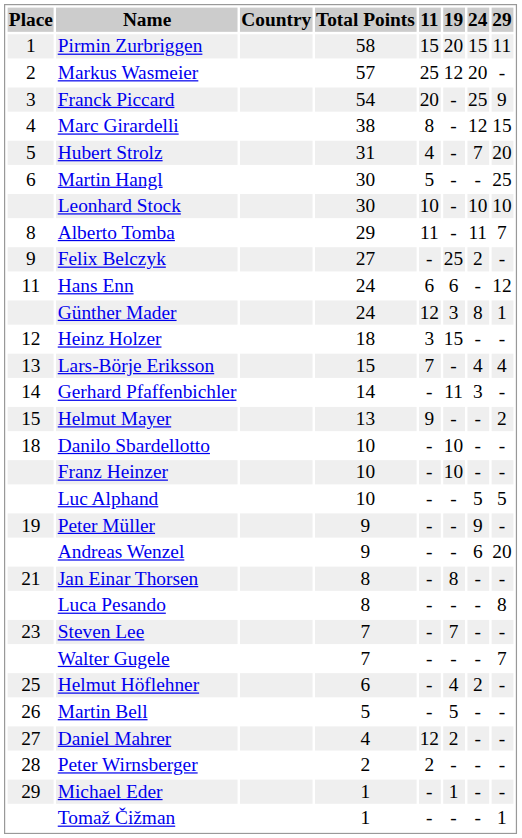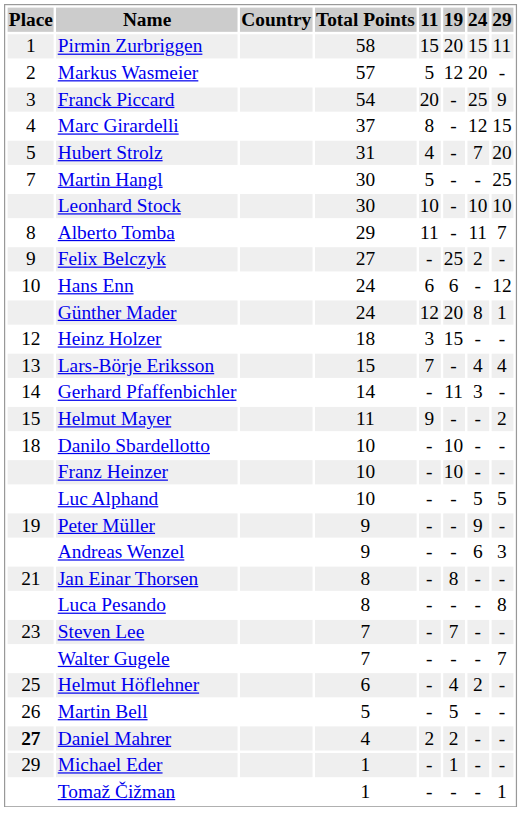 <table border="0" style="border: 1px solid #999; background-color:#FFFFFF; text-align:center">
 <tr align="center" bgcolor="#CCCCCC">
 <th>Place</th>
 <th>Name</th>
 <th>Country</th>
 <th>Total Points</th>
 <th>11</th>
 <th>19</th>
 <th>24</th>
 <th>29</th>
 </tr>
 <tr bgcolor="#EFEFEF">
 <td>1</td>
 <td align="left"><a href='#'>Pirmin Zurbriggen</a></td>
 <td align="left"></td>
 <td>58</td>
 <td>15</td>
 <td>20</td>
 <td>15</td>
 <td>11</td>
 </tr>
 <tr>
 <td>2</td>
 <td align="left"><a href='#'>Markus Wasmeier</a></td>
 <td align="left"></td>
 <td>57</td>
-<td>25</td>
+<td>5</td>
 <td>12</td>
 <td>20</td>
 <td>-</td>
 </tr>
 <tr bgcolor="#EFEFEF">
 <td>3</td>
 <td align="left"><a href='#'>Franck Piccard</a></td>
 <td align="left"></td>
 <td>54</td>
 <td>20</td>
 <td>-</td>
 <td>25</td>
 <td>9</td>
 </tr>
 <tr>
 <td>4</td>
 <td align="left"><a href='#'>Marc Girardelli</a></td>
 <td align="left"></td>
-<td>38</td>
+<td>37</td>
 <td>8</td>
 <td>-</td>
 <td>12</td>
 <td>15</td>
 </tr>
 <tr bgcolor="#EFEFEF">
 <td>5</td>
 <td align="left"><a href='#'>Hubert Strolz</a></td>
 <td align="left"></td>
 <td>31</td>
 <td>4</td>
 <td>-</td>
 <td>7</td>
 <td>20</td>
 </tr>
 <tr>
-<td>6</td>
+<td>7</td>
 <td align="left"><a href='#'>Martin Hangl</a></td>
 <td align="left"></td>
 <td>30</td>
 <td>5</td>
 <td>-</td>
 <td>-</td>
 <td>25</td>
 </tr>
 <tr bgcolor="#EFEFEF">
 <td></td>
 <td align="left"><a href='#'>Leonhard Stock</a></td>
 <td align="left"></td>
 <td>30</td>
 <td>10</td>
 <td>-</td>
 <td>10</td>
 <td>10</td>
 </tr>
 <tr>
 <td>8</td>
 <td align="left"><a href='#'>Alberto Tomba</a></td>
 <td align="left"></td>
 <td>29</td>
 <td>11</td>
 <td>-</td>
 <td>11</td>
 <td>7</td>
 </tr>
 <tr bgcolor="#EFEFEF">
 <td>9</td>
 <td align="left"><a href='#'>Felix Belczyk</a></td>
 <td align="left"></td>
 <td>27</td>
 <td>-</td>
 <td>25</td>
 <td>2</td>
 <td>-</td>
 </tr>
 <tr>
-<td>11</td>
+<td>10</td>
 <td align="left"><a href='#'>Hans Enn</a></td>
 <td align="left"></td>
 <td>24</td>
 <td>6</td>
 <td>6</td>
 <td>-</td>
 <td>12</td>
 </tr>
 <tr bgcolor="#EFEFEF">
 <td></td>
 <td align="left"><a href='#'>Günther Mader</a></td>
 <td align="left"></td>
 <td>24</td>
 <td>12</td>
-<td>3</td>
+<td>20</td>
 <td>8</td>
 <td>1</td>
 </tr>
 <tr>
 <td>12</td>
 <td align="left"><a href='#'>Heinz Holzer</a></td>
 <td align="left"></td>
 <td>18</td>
 <td>3</td>
 <td>15</td>
 <td>-</td>
 <td>-</td>
 </tr>
 <tr bgcolor="#EFEFEF">
 <td>13</td>
 <td align="left"><a href='#'>Lars-Börje Eriksson</a></td>
 <td align="left"></td>
 <td>15</td>
 <td>7</td>
 <td>-</td>
 <td>4</td>
 <td>4</td>
 </tr>
 <tr>
 <td>14</td>
 <td align="left"><a href='#'>Gerhard Pfaffenbichler</a></td>
 <td align="left"></td>
 <td>14</td>
 <td>-</td>
 <td>11</td>
 <td>3</td>
 <td>-</td>
 </tr>
 <tr bgcolor="#EFEFEF">
 <td>15</td>
 <td align="left"><a href='#'>Helmut Mayer</a></td>
 <td align="left"></td>
-<td>13</td>
+<td>11</td>
 <td>9</td>
 <td>-</td>
 <td>-</td>
 <td>2</td>
 </tr>
 <tr>
 <td>18</td>
 <td align="left"><a href='#'>Danilo Sbardellotto</a></td>
 <td align="left"></td>
 <td>10</td>
 <td>-</td>
 <td>10</td>
 <td>-</td>
 <td>-</td>
 </tr>
 <tr bgcolor="#EFEFEF">
 <td></td>
 <td align="left"><a href='#'>Franz Heinzer</a></td>
 <td align="left"></td>
 <td>10</td>
 <td>-</td>
 <td>10</td>
 <td>-</td>
 <td>-</td>
 </tr>
 <tr>
 <td></td>
 <td align="left"><a href='#'>Luc Alphand</a></td>
 <td align="left"></td>
 <td>10</td>
 <td>-</td>
 <td>-</td>
 <td>5</td>
 <td>5</td>
 </tr>
 <tr bgcolor="#EFEFEF">
 <td>19</td>
 <td align="left"><a href='#'>Peter Müller</a></td>
 <td align="left"></td>
 <td>9</td>
 <td>-</td>
 <td>-</td>
 <td>9</td>
 <td>-</td>
 </tr>
 <tr>
 <td></td>
 <td align="left"><a href='#'>Andreas Wenzel</a></td>
 <td align="left"></td>
 <td>9</td>
 <td>-</td>
 <td>-</td>
 <td>6</td>
-<td>20</td>
+<td>3</td>
 </tr>
 <tr bgcolor="#EFEFEF">
 <td>21</td>
 <td align="left"><a href='#'>Jan Einar Thorsen</a></td>
 <td align="left"></td>
 <td>8</td>
 <td>-</td>
 <td>8</td>
 <td>-</td>
 <td>-</td>
 </tr>
 <tr>
 <td></td>
 <td align="left"><a href='#'>Luca Pesando</a></td>
 <td align="left"></td>
 <td>8</td>
 <td>-</td>
 <td>-</td>
 <td>-</td>
 <td>8</td>
 </tr>
 <tr bgcolor="#EFEFEF">
 <td>23</td>
 <td align="left"><a href='#'>Steven Lee</a></td>
 <td align="left"></td>
 <td>7</td>
 <td>-</td>
 <td>7</td>
 <td>-</td>
 <td>-</td>
 </tr>
 <tr>
 <td></td>
 <td align="left"><a href='#'>Walter Gugele</a></td>
 <td align="left"></td>
 <td>7</td>
 <td>-</td>
 <td>-</td>
 <td>-</td>
 <td>7</td>
 </tr>
 <tr bgcolor="#EFEFEF">
 <td>25</td>
 <td align="left"><a href='#'>Helmut Höflehner</a></td>
 <td align="left"></td>
 <td>6</td>
 <td>-</td>
 <td>4</td>
 <td>2</td>
 <td>-</td>
 </tr>
 <tr>
 <td>26</td>
 <td align="left"><a href='#'>Martin Bell</a></td>
 <td align="left"></td>
 <td>5</td>
 <td>-</td>
 <td>5</td>
 <td>-</td>
 <td>-</td>
 </tr>
 <tr bgcolor="#EFEFEF">
-<td>27</td>
+<td><strong>27</strong></td>
 <td align="left"><a href='#'>Daniel Mahrer</a></td>
 <td align="left"></td>
 <td>4</td>
-<td>12</td>
-<td>2</td>
-<td>-</td>
-<td>-</td>
-</tr>
-<tr>
-<td>28</td>
-<td align="left"><a href='#'>Peter Wirnsberger</a></td>
-<td align="left"></td>
 <td>2</td>
 <td>2</td>
-<td>-</td>
 <td>-</td>
 <td>-</td>
 </tr>
 <tr bgcolor="#EFEFEF">
 <td>29</td>
 <td align="left"><a href='#'>Michael Eder</a></td>
 <td align="left"></td>
 <td>1</td>
 <td>-</td>
 <td>1</td>
 <td>-</td>
 <td>-</td>
 </tr>
 <tr>
 <td></td>
 <td align="left"><a href='#'>Tomaž Čižman</a></td>
 <td align="left"></td>
 <td>1</td>
 <td>-</td>
 <td>-</td>
 <td>-</td>
 <td>1</td>
 </tr>
 </table>
